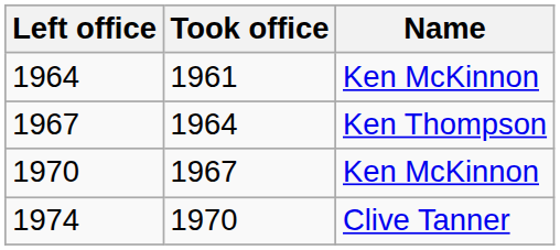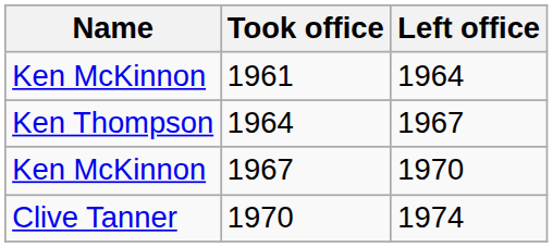 <table class="wikitable">
 <tr>
+<th>Name</th>
+<th>Took office</th>
 <th>Left office</th>
-<th>Took office</th>
-<th>Name</th>
 </tr>
 <tr>
+<td><a href='#'>Ken McKinnon</a></td>
+<td>1961</td>
 <td>1964</td>
-<td>1961</td>
-<td><a href='#'>Ken McKinnon</a></td>
 </tr>
 <tr>
+<td><a href='#'>Ken Thompson</a></td>
+<td>1964</td>
 <td>1967</td>
-<td>1964</td>
-<td><a href='#'>Ken Thompson</a></td>
 </tr>
 <tr>
+<td><a href='#'>Ken McKinnon</a></td>
+<td>1967</td>
 <td>1970</td>
-<td>1967</td>
-<td><a href='#'>Ken McKinnon</a></td>
 </tr>
 <tr>
+<td><a href='#'>Clive Tanner</a></td>
+<td>1970</td>
 <td>1974</td>
-<td>1970</td>
-<td><a href='#'>Clive Tanner</a></td>
 </tr>
 </table>
